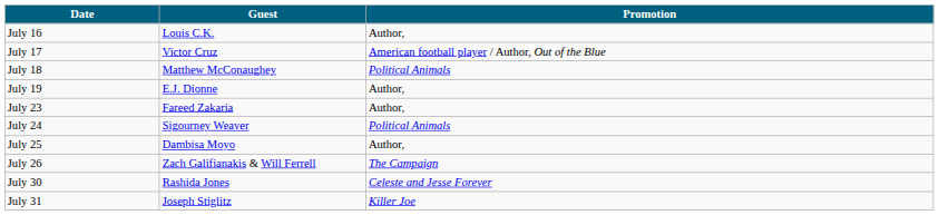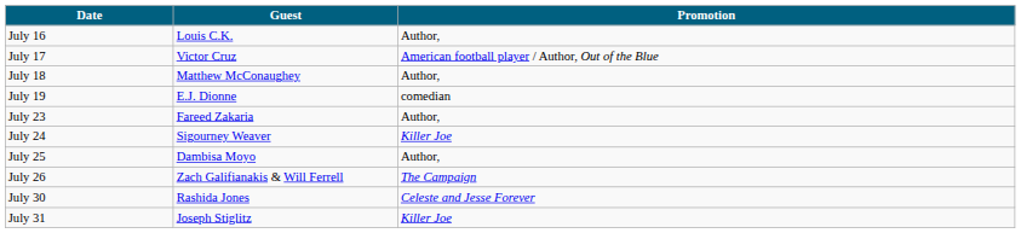 <table class="wikitable" width="100%">
 <tr bgcolor="#CCCCCC">
 <th width="15%" style="background:#006080; color:#FFFFFF">Date</th>
 <th width="20%" style="background:#006080; color:#FFFFFF">Guest</th>
 <th width="55%" style="background:#006080; color:#FFFFFF">Promotion</th>
 </tr>
 <tr>
 <td>July 16</td>
 <td><a href='#'>Louis C.K.</a></td>
 <td>Author, </td>
 </tr>
 <tr>
 <td>July 17</td>
 <td><a href='#'>Victor Cruz</a></td>
 <td><a href='#'>American football player</a> / Author, <em>Out of the Blue</em></td>
 </tr>
 <tr>
 <td>July 18</td>
 <td><a href='#'>Matthew McConaughey</a></td>
-<td><em><a href='#'>Political Animals</a></em></td>
+<td>Author, </td>
 </tr>
 <tr>
 <td>July 19</td>
 <td><a href='#'>E.J. Dionne</a></td>
-<td>Author, </td>
+<td>comedian</td>
 </tr>
 <tr>
 <td>July 23</td>
 <td><a href='#'>Fareed Zakaria</a></td>
 <td>Author, </td>
 </tr>
 <tr>
 <td>July 24</td>
 <td><a href='#'>Sigourney Weaver</a></td>
-<td><em><a href='#'>Political Animals</a></em></td>
+<td><em><a href='#'>Killer Joe</a></em></td>
 </tr>
 <tr>
 <td>July 25</td>
 <td><a href='#'>Dambisa Moyo</a></td>
 <td>Author, </td>
 </tr>
 <tr>
 <td>July 26</td>
 <td><a href='#'>Zach Galifianakis</a> & <a href='#'>Will Ferrell</a></td>
 <td><em><a href='#'>The Campaign</a></em></td>
 </tr>
 <tr>
 <td>July 30</td>
 <td><a href='#'>Rashida Jones</a></td>
 <td><em><a href='#'>Celeste and Jesse Forever</a></em></td>
 </tr>
 <tr>
 <td>July 31</td>
 <td><a href='#'>Joseph Stiglitz</a></td>
 <td><em><a href='#'>Killer Joe</a></em></td>
 </tr>
 </table>
